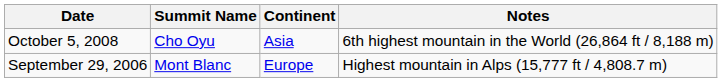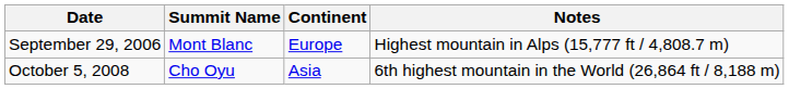 <table class="wikitable">
 <tr>
 <th>Date</th>
 <th>Summit Name</th>
 <th>Continent</th>
 <th>Notes</th>
 </tr>
 <tr>
+<td>September 29, 2006</td>
+<td><a href='#'>Mont Blanc</a></td>
+<td><a href='#'>Europe</a></td>
+<td>Highest mountain in Alps (15,777 ft / 4,808.7 m)</td>
+</tr>
+<tr>
 <td>October 5, 2008</td>
 <td><a href='#'>Cho Oyu</a></td>
 <td><a href='#'>Asia</a></td>
 <td>6th highest mountain in the World (26,864 ft / 8,188 m)</td>
 </tr>
-<tr>
-<td>September 29, 2006</td>
-<td><a href='#'>Mont Blanc</a></td>
-<td><a href='#'>Europe</a></td>
-<td>Highest mountain in Alps (15,777 ft / 4,808.7 m)</td>
-</tr>
 </table>
